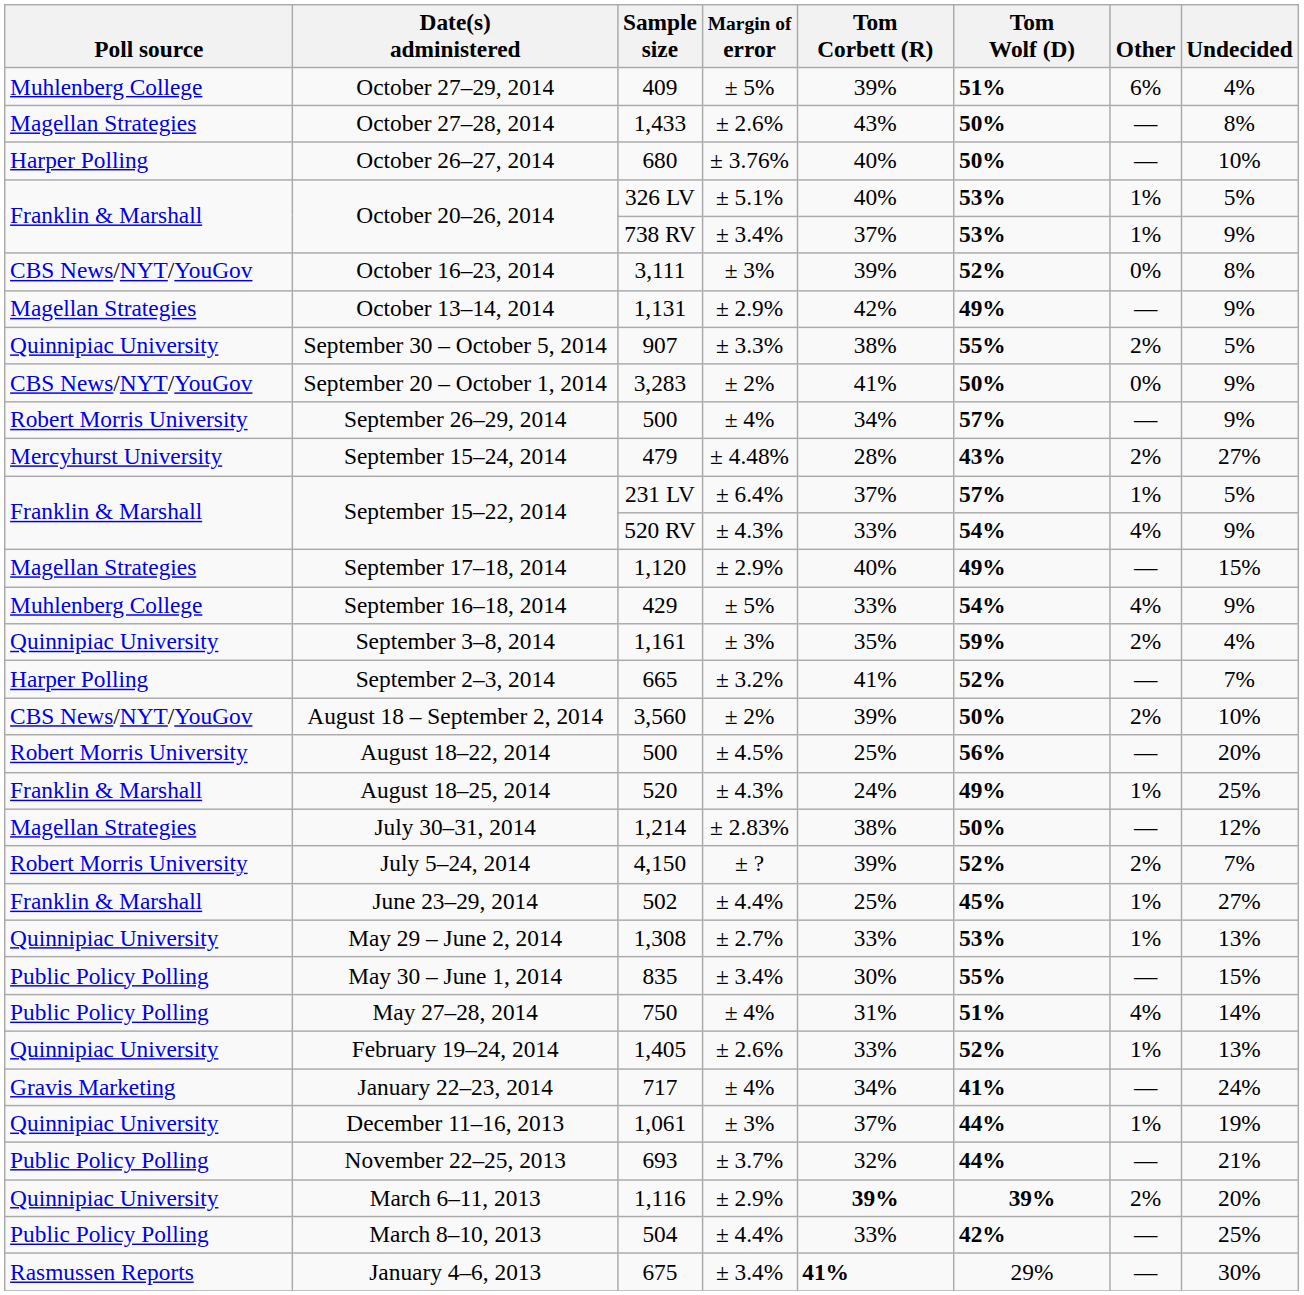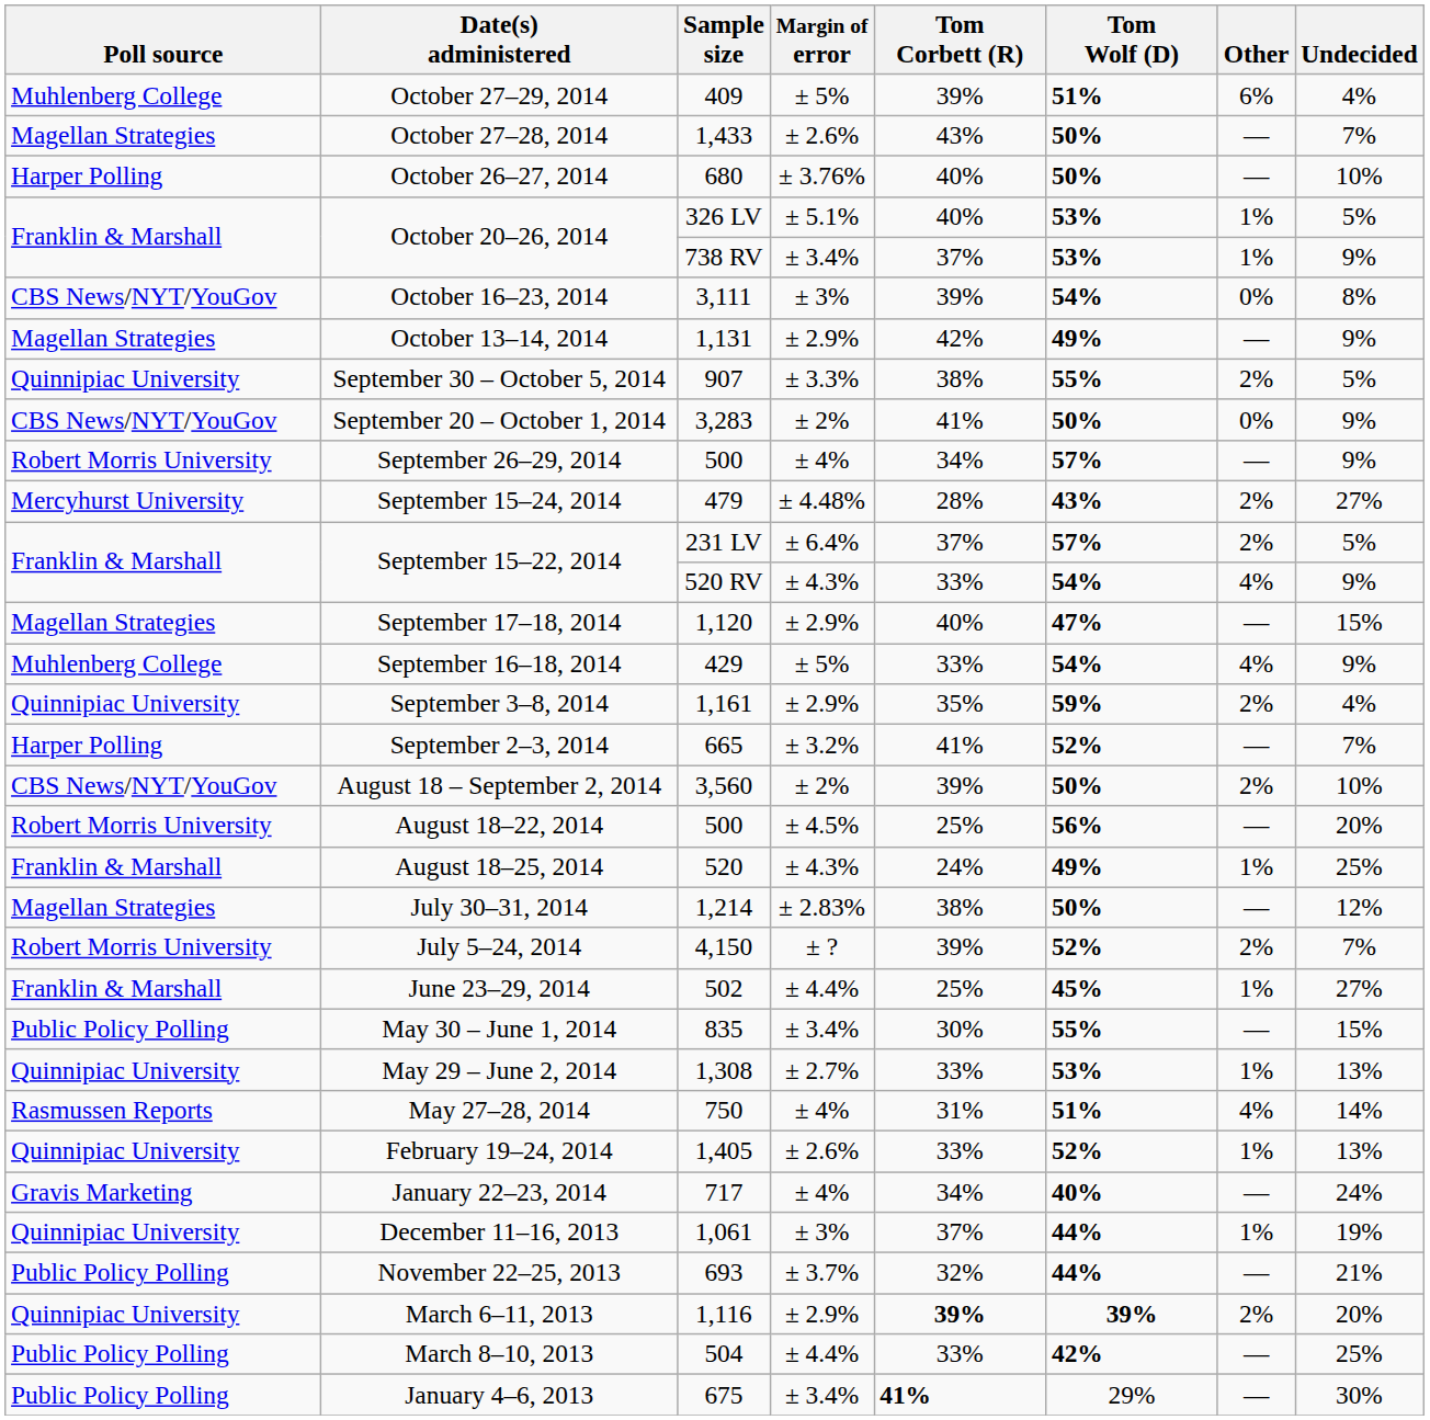 <table class="wikitable">
 <tr valign= bottom>
 <th style="width:190px;">Poll source</th>
 <th style="width:215px;">Date(s)<br>administered</th>
 <th class=small>Sample<br>size</th>
 <th><small>Margin of</small><br>error</th>
 <th style="width:100px;">Tom<br>Corbett (R)</th>
 <th style="width:100px;">Tom<br>Wolf (D)</th>
 <th style="width:40px;">Other</th>
 <th style="width:40px;">Undecided</th>
 </tr>
 <tr>
 <td><a href='#'>Muhlenberg College</a></td>
 <td align=center>October 27–29, 2014</td>
 <td align=center>409</td>
 <td align=center>± 5%</td>
 <td align=center>39%</td>
 <td><strong>51%</strong></td>
 <td align=center>6%</td>
 <td align=center>4%</td>
 </tr>
 <tr>
 <td><a href='#'>Magellan Strategies</a></td>
 <td align=center>October 27–28, 2014</td>
 <td align=center>1,433</td>
 <td align=center>± 2.6%</td>
 <td align=center>43%</td>
 <td><strong>50%</strong></td>
 <td align=center>—</td>
-<td align=center>8%</td>
+<td align=center>7%</td>
 </tr>
 <tr>
 <td><a href='#'>Harper Polling</a></td>
 <td align=center>October 26–27, 2014</td>
 <td align=center>680</td>
 <td align=center>± 3.76%</td>
 <td align=center>40%</td>
 <td><strong>50%</strong></td>
 <td align=center>—</td>
 <td align=center>10%</td>
 </tr>
 <tr>
 <td rowspan=2><a href='#'>Franklin & Marshall</a></td>
 <td style="text-align:center;" rowspan="2">October 20–26, 2014</td>
 <td align=center>326 LV</td>
 <td align=center>± 5.1%</td>
 <td align=center>40%</td>
 <td><strong>53%</strong></td>
 <td align=center>1%</td>
 <td align=center>5%</td>
 </tr>
 <tr>
 <td align=center>738 RV</td>
 <td align=center>± 3.4%</td>
 <td align=center>37%</td>
 <td><strong>53%</strong></td>
 <td align=center>1%</td>
 <td align=center>9%</td>
 </tr>
 <tr>
 <td><a href='#'>CBS News</a>/<a href='#'>NYT</a>/<a href='#'>YouGov</a></td>
 <td align=center>October 16–23, 2014</td>
 <td align=center>3,111</td>
 <td align=center>± 3%</td>
 <td align=center>39%</td>
-<td><strong>52%</strong></td>
+<td><strong>54%</strong></td>
 <td align=center>0%</td>
 <td align=center>8%</td>
 </tr>
 <tr>
 <td><a href='#'>Magellan Strategies</a></td>
 <td align=center>October 13–14, 2014</td>
 <td align=center>1,131</td>
 <td align=center>± 2.9%</td>
 <td align=center>42%</td>
 <td><strong>49%</strong></td>
 <td align=center>—</td>
 <td align=center>9%</td>
 </tr>
 <tr>
 <td><a href='#'>Quinnipiac University</a></td>
 <td align=center>September 30 – October 5, 2014</td>
 <td align=center>907</td>
 <td align=center>± 3.3%</td>
 <td align=center>38%</td>
 <td><strong>55%</strong></td>
 <td align=center>2%</td>
 <td align=center>5%</td>
 </tr>
 <tr>
 <td><a href='#'>CBS News</a>/<a href='#'>NYT</a>/<a href='#'>YouGov</a></td>
 <td align=center>September 20 – October 1, 2014</td>
 <td align=center>3,283</td>
 <td align=center>± 2%</td>
 <td align=center>41%</td>
 <td><strong>50%</strong></td>
 <td align=center>0%</td>
 <td align=center>9%</td>
 </tr>
 <tr>
 <td><a href='#'>Robert Morris University</a></td>
 <td align=center>September 26–29, 2014</td>
 <td align=center>500</td>
 <td align=center>± 4%</td>
 <td align=center>34%</td>
 <td><strong>57%</strong></td>
 <td align=center>—</td>
 <td align=center>9%</td>
 </tr>
 <tr>
 <td><a href='#'>Mercyhurst University</a></td>
 <td align=center>September 15–24, 2014</td>
 <td align=center>479</td>
 <td align=center>± 4.48%</td>
 <td align=center>28%</td>
 <td><strong>43%</strong></td>
 <td align=center>2%</td>
 <td align=center>27%</td>
 </tr>
 <tr>
 <td rowspan=2><a href='#'>Franklin & Marshall</a></td>
 <td style="text-align:center;" rowspan="2">September 15–22, 2014</td>
 <td align=center>231 LV</td>
 <td align=center>± 6.4%</td>
 <td align=center>37%</td>
 <td><strong>57%</strong></td>
-<td align=center>1%</td>
+<td align=center>2%</td>
 <td align=center>5%</td>
 </tr>
 <tr>
 <td align=center>520 RV</td>
 <td align=center>± 4.3%</td>
 <td align=center>33%</td>
 <td><strong>54%</strong></td>
 <td align=center>4%</td>
 <td align=center>9%</td>
 </tr>
 <tr>
 <td><a href='#'>Magellan Strategies</a></td>
 <td align=center>September 17–18, 2014</td>
 <td align=center>1,120</td>
 <td align=center>± 2.9%</td>
 <td align=center>40%</td>
-<td><strong>49%</strong></td>
+<td><strong>47%</strong></td>
 <td align=center>—</td>
 <td align=center>15%</td>
 </tr>
 <tr>
 <td><a href='#'>Muhlenberg College</a></td>
 <td align=center>September 16–18, 2014</td>
 <td align=center>429</td>
 <td align=center>± 5%</td>
 <td align=center>33%</td>
 <td><strong>54%</strong></td>
 <td align=center>4%</td>
 <td align=center>9%</td>
 </tr>
 <tr>
 <td><a href='#'>Quinnipiac University</a></td>
 <td align=center>September 3–8, 2014</td>
 <td align=center>1,161</td>
-<td align=center>± 3%</td>
+<td align=center>± 2.9%</td>
 <td align=center>35%</td>
 <td><strong>59%</strong></td>
 <td align=center>2%</td>
 <td align=center>4%</td>
 </tr>
 <tr>
 <td><a href='#'>Harper Polling</a></td>
 <td align=center>September 2–3, 2014</td>
 <td align=center>665</td>
 <td align=center>± 3.2%</td>
 <td align=center>41%</td>
 <td><strong>52%</strong></td>
 <td align=center>—</td>
 <td align=center>7%</td>
 </tr>
 <tr>
 <td><a href='#'>CBS News</a>/<a href='#'>NYT</a>/<a href='#'>YouGov</a></td>
 <td align=center>August 18 – September 2, 2014</td>
 <td align=center>3,560</td>
 <td align=center>± 2%</td>
 <td align=center>39%</td>
 <td><strong>50%</strong></td>
 <td align=center>2%</td>
 <td align=center>10%</td>
 </tr>
 <tr>
 <td><a href='#'>Robert Morris University</a></td>
 <td align=center>August 18–22, 2014</td>
 <td align=center>500</td>
 <td align=center>± 4.5%</td>
 <td align=center>25%</td>
 <td><strong>56%</strong></td>
 <td align=center>—</td>
 <td align=center>20%</td>
 </tr>
 <tr>
 <td><a href='#'>Franklin & Marshall</a></td>
 <td align=center>August 18–25, 2014</td>
 <td align=center>520</td>
 <td align=center>± 4.3%</td>
 <td align=center>24%</td>
 <td><strong>49%</strong></td>
 <td align=center>1%</td>
 <td align=center>25%</td>
 </tr>
 <tr>
 <td><a href='#'>Magellan Strategies</a></td>
 <td align=center>July 30–31, 2014</td>
 <td align=center>1,214</td>
 <td align=center>± 2.83%</td>
 <td align=center>38%</td>
 <td><strong>50%</strong></td>
 <td align=center>—</td>
 <td align=center>12%</td>
 </tr>
 <tr>
 <td><a href='#'>Robert Morris University</a></td>
 <td align=center>July 5–24, 2014</td>
 <td align=center>4,150</td>
 <td align=center>± ?</td>
 <td align=center>39%</td>
 <td><strong>52%</strong></td>
 <td align=center>2%</td>
 <td align=center>7%</td>
 </tr>
 <tr>
 <td><a href='#'>Franklin & Marshall</a></td>
 <td align=center>June 23–29, 2014</td>
 <td align=center>502</td>
 <td align=center>± 4.4%</td>
 <td align=center>25%</td>
 <td><strong>45%</strong></td>
 <td align=center>1%</td>
 <td align=center>27%</td>
 </tr>
 <tr>
+<td><a href='#'>Public Policy Polling</a></td>
+<td align=center>May 30 – June 1, 2014</td>
+<td align=center>835</td>
+<td align=center>± 3.4%</td>
+<td align=center>30%</td>
+<td><strong>55%</strong></td>
+<td align=center>—</td>
+<td align=center>15%</td>
+</tr>
+<tr>
 <td><a href='#'>Quinnipiac University</a></td>
 <td align=center>May 29 – June 2, 2014</td>
 <td align=center>1,308</td>
 <td align=center>± 2.7%</td>
 <td align=center>33%</td>
 <td><strong>53%</strong></td>
 <td align=center>1%</td>
 <td align=center>13%</td>
 </tr>
 <tr>
-<td><a href='#'>Public Policy Polling</a></td>
-<td align=center>May 30 – June 1, 2014</td>
-<td align=center>835</td>
-<td align=center>± 3.4%</td>
-<td align=center>30%</td>
-<td><strong>55%</strong></td>
-<td align=center>—</td>
-<td align=center>15%</td>
-</tr>
-<tr>
-<td><a href='#'>Public Policy Polling</a></td>
+<td><a href='#'>Rasmussen Reports</a></td>
 <td align=center>May 27–28, 2014</td>
 <td align=center>750</td>
 <td align=center>± 4%</td>
 <td align=center>31%</td>
 <td><strong>51%</strong></td>
 <td align=center>4%</td>
 <td align=center>14%</td>
 </tr>
 <tr>
 <td><a href='#'>Quinnipiac University</a></td>
 <td align=center>February 19–24, 2014</td>
 <td align=center>1,405</td>
 <td align=center>± 2.6%</td>
 <td align=center>33%</td>
 <td><strong>52%</strong></td>
 <td align=center>1%</td>
 <td align=center>13%</td>
 </tr>
 <tr>
 <td><a href='#'>Gravis Marketing</a></td>
 <td align=center>January 22–23, 2014</td>
 <td align=center>717</td>
 <td align=center>± 4%</td>
 <td align=center>34%</td>
-<td><strong>41%</strong></td>
+<td><strong>40%</strong></td>
 <td align=center>—</td>
 <td align=center>24%</td>
 </tr>
 <tr>
 <td><a href='#'>Quinnipiac University</a></td>
 <td align=center>December 11–16, 2013</td>
 <td align=center>1,061</td>
 <td align=center>± 3%</td>
 <td align=center>37%</td>
 <td><strong>44%</strong></td>
 <td align=center>1%</td>
 <td align=center>19%</td>
 </tr>
 <tr>
 <td><a href='#'>Public Policy Polling</a></td>
 <td align=center>November 22–25, 2013</td>
 <td align=center>693</td>
 <td align=center>± 3.7%</td>
 <td align=center>32%</td>
 <td><strong>44%</strong></td>
 <td align=center>—</td>
 <td align=center>21%</td>
 </tr>
 <tr>
 <td><a href='#'>Quinnipiac University</a></td>
 <td align=center>March 6–11, 2013</td>
 <td align=center>1,116</td>
 <td align=center>± 2.9%</td>
 <td align=center><strong>39%</strong></td>
 <td align=center><strong>39%</strong></td>
 <td align=center>2%</td>
 <td align=center>20%</td>
 </tr>
 <tr>
 <td><a href='#'>Public Policy Polling</a></td>
 <td align=center>March 8–10, 2013</td>
 <td align=center>504</td>
 <td align=center>± 4.4%</td>
 <td align=center>33%</td>
 <td><strong>42%</strong></td>
 <td align=center>—</td>
 <td align=center>25%</td>
 </tr>
 <tr>
-<td><a href='#'>Rasmussen Reports</a></td>
+<td><a href='#'>Public Policy Polling</a></td>
 <td align=center>January 4–6, 2013</td>
 <td align=center>675</td>
 <td align=center>± 3.4%</td>
 <td><strong>41%</strong></td>
 <td align=center>29%</td>
 <td align=center>—</td>
 <td align=center>30%</td>
 </tr>
 </table>
